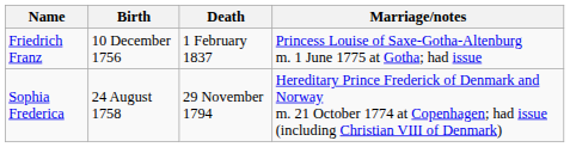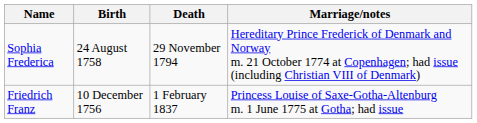 <table class="wikitable">
 <tr>
 <th>Name</th>
 <th>Birth</th>
 <th>Death</th>
 <th>Marriage/notes</th>
 </tr>
 <tr>
+<td><a href='#'>Sophia Frederica</a></td>
+<td>24 August 1758</td>
+<td>29 November 1794</td>
+<td><a href='#'>Hereditary Prince Frederick of Denmark and Norway</a><br>m. 21 October 1774 at <a href='#'>Copenhagen</a>; had <a href='#'>issue</a> (including <a href='#'>Christian VIII of Denmark</a>)</td>
+</tr>
+<tr>
 <td><a href='#'>Friedrich Franz</a></td>
 <td>10 December 1756</td>
 <td>1 February 1837</td>
 <td><a href='#'>Princess Louise of Saxe-Gotha-Altenburg</a><br>m. 1 June 1775 at <a href='#'>Gotha</a>; had <a href='#'>issue</a></td>
 </tr>
-<tr>
-<td><a href='#'>Sophia Frederica</a></td>
-<td>24 August 1758</td>
-<td>29 November 1794</td>
-<td><a href='#'>Hereditary Prince Frederick of Denmark and Norway</a><br>m. 21 October 1774 at <a href='#'>Copenhagen</a>; had <a href='#'>issue</a> (including <a href='#'>Christian VIII of Denmark</a>)</td>
-</tr>
 </table>
